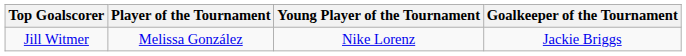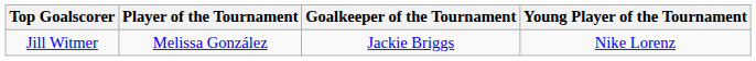 <table class=wikitable style="margin:auto; text-align:center">
 <tr>
 <th>Top Goalscorer</th>
 <th>Player of the Tournament</th>
+<th>Goalkeeper of the Tournament</th>
 <th>Young Player of the Tournament</th>
-<th>Goalkeeper of the Tournament</th>
 </tr>
 <tr>
 <td> <a href='#'>Jill Witmer</a></td>
 <td> <a href='#'>Melissa González</a></td>
+<td> <a href='#'>Jackie Briggs</a></td>
 <td> <a href='#'>Nike Lorenz</a></td>
-<td> <a href='#'>Jackie Briggs</a></td>
 </tr>
 </table>
